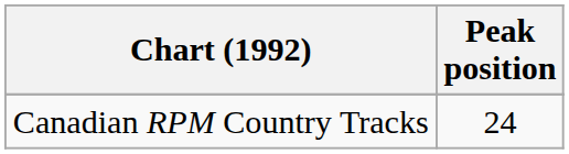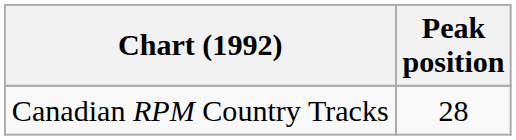 <table class="wikitable sortable">
 <tr>
 <th>Chart (1992)</th>
 <th>Peak<br>position</th>
 </tr>
 <tr>
 </tr>
 <tr>
 <td>Canadian <em>RPM</em> Country Tracks</td>
-<td align="center">24</td>
+<td align="center">28</td>
 </tr>
 </table>
